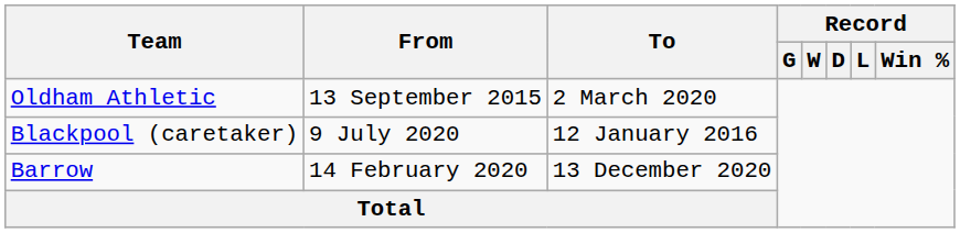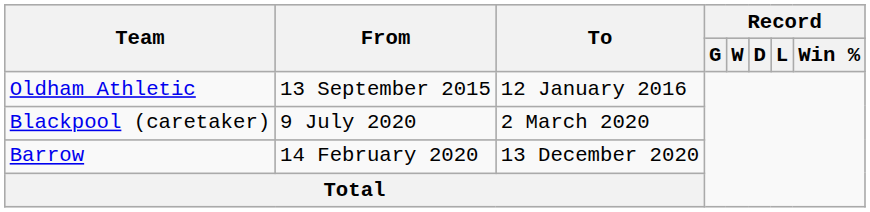 <table class="wikitable" style="text-align: center">
 <tr>
 <th rowspan="2">Team</th>
 <th rowspan="2">From</th>
 <th rowspan="2">To</th>
 <th colspan="5">Record</th>
 </tr>
 <tr>
 <th>G</th>
 <th>W</th>
 <th>D</th>
 <th>L</th>
 <th>Win %</th>
 </tr>
 <tr>
 <td align="left"><a href='#'>Oldham Athletic</a></td>
 <td align="left">13 September 2015</td>
-<td align=left>2 March 2020<br></td>
+<td align=left>12 January 2016<br></td>
 </tr>
 <tr>
 <td align="left"><a href='#'>Blackpool</a> (caretaker)</td>
 <td align="left">9 July 2020</td>
-<td align=left>12 January 2016<br></td>
+<td align=left>2 March 2020<br></td>
 </tr>
 <tr>
 <td align="left"><a href='#'>Barrow</a></td>
 <td align="left">14 February 2020</td>
 <td align="left">13 December 2020<br></td>
 </tr>
 <tr>
 <th colspan="3">Total<br></th>
 </tr>
 </table>
